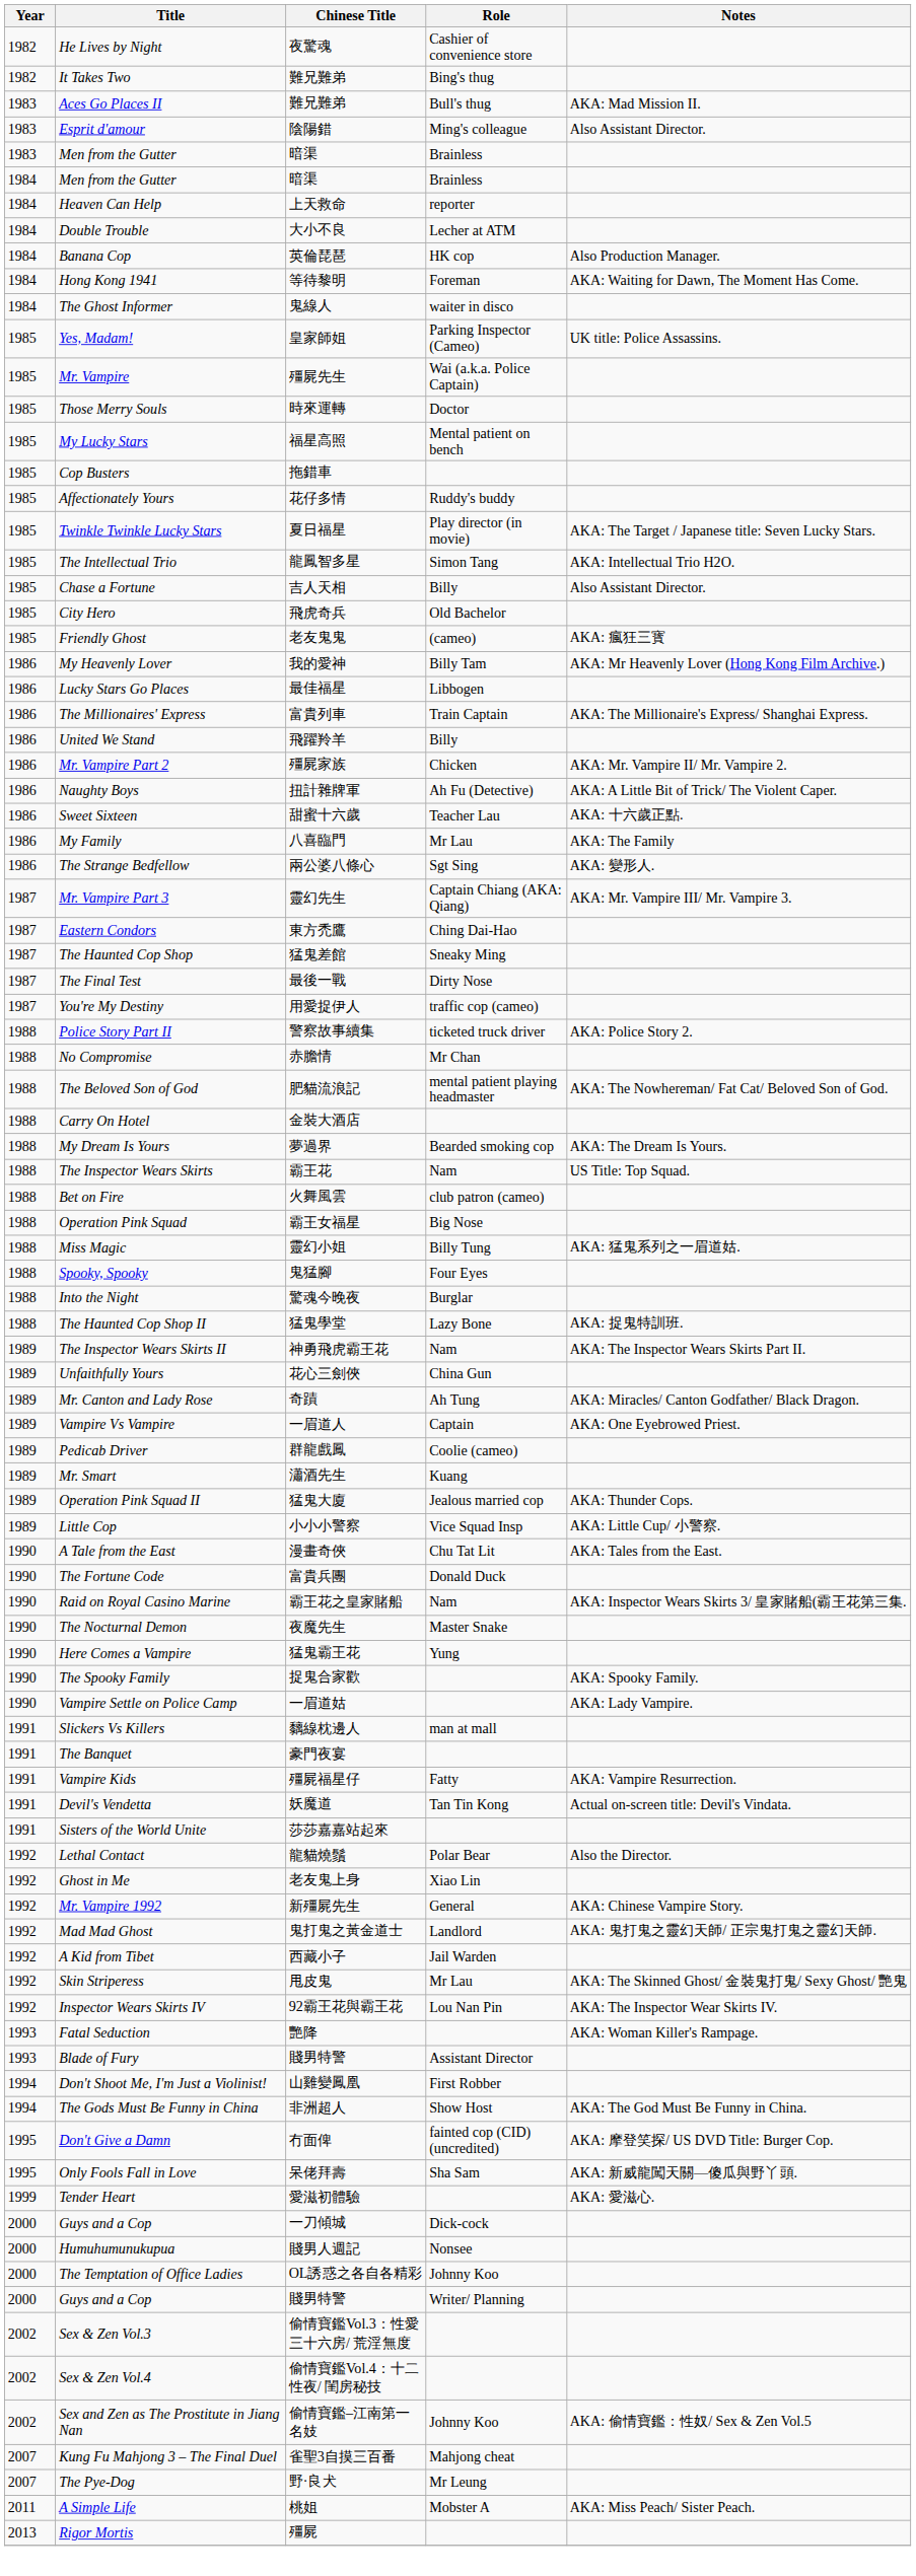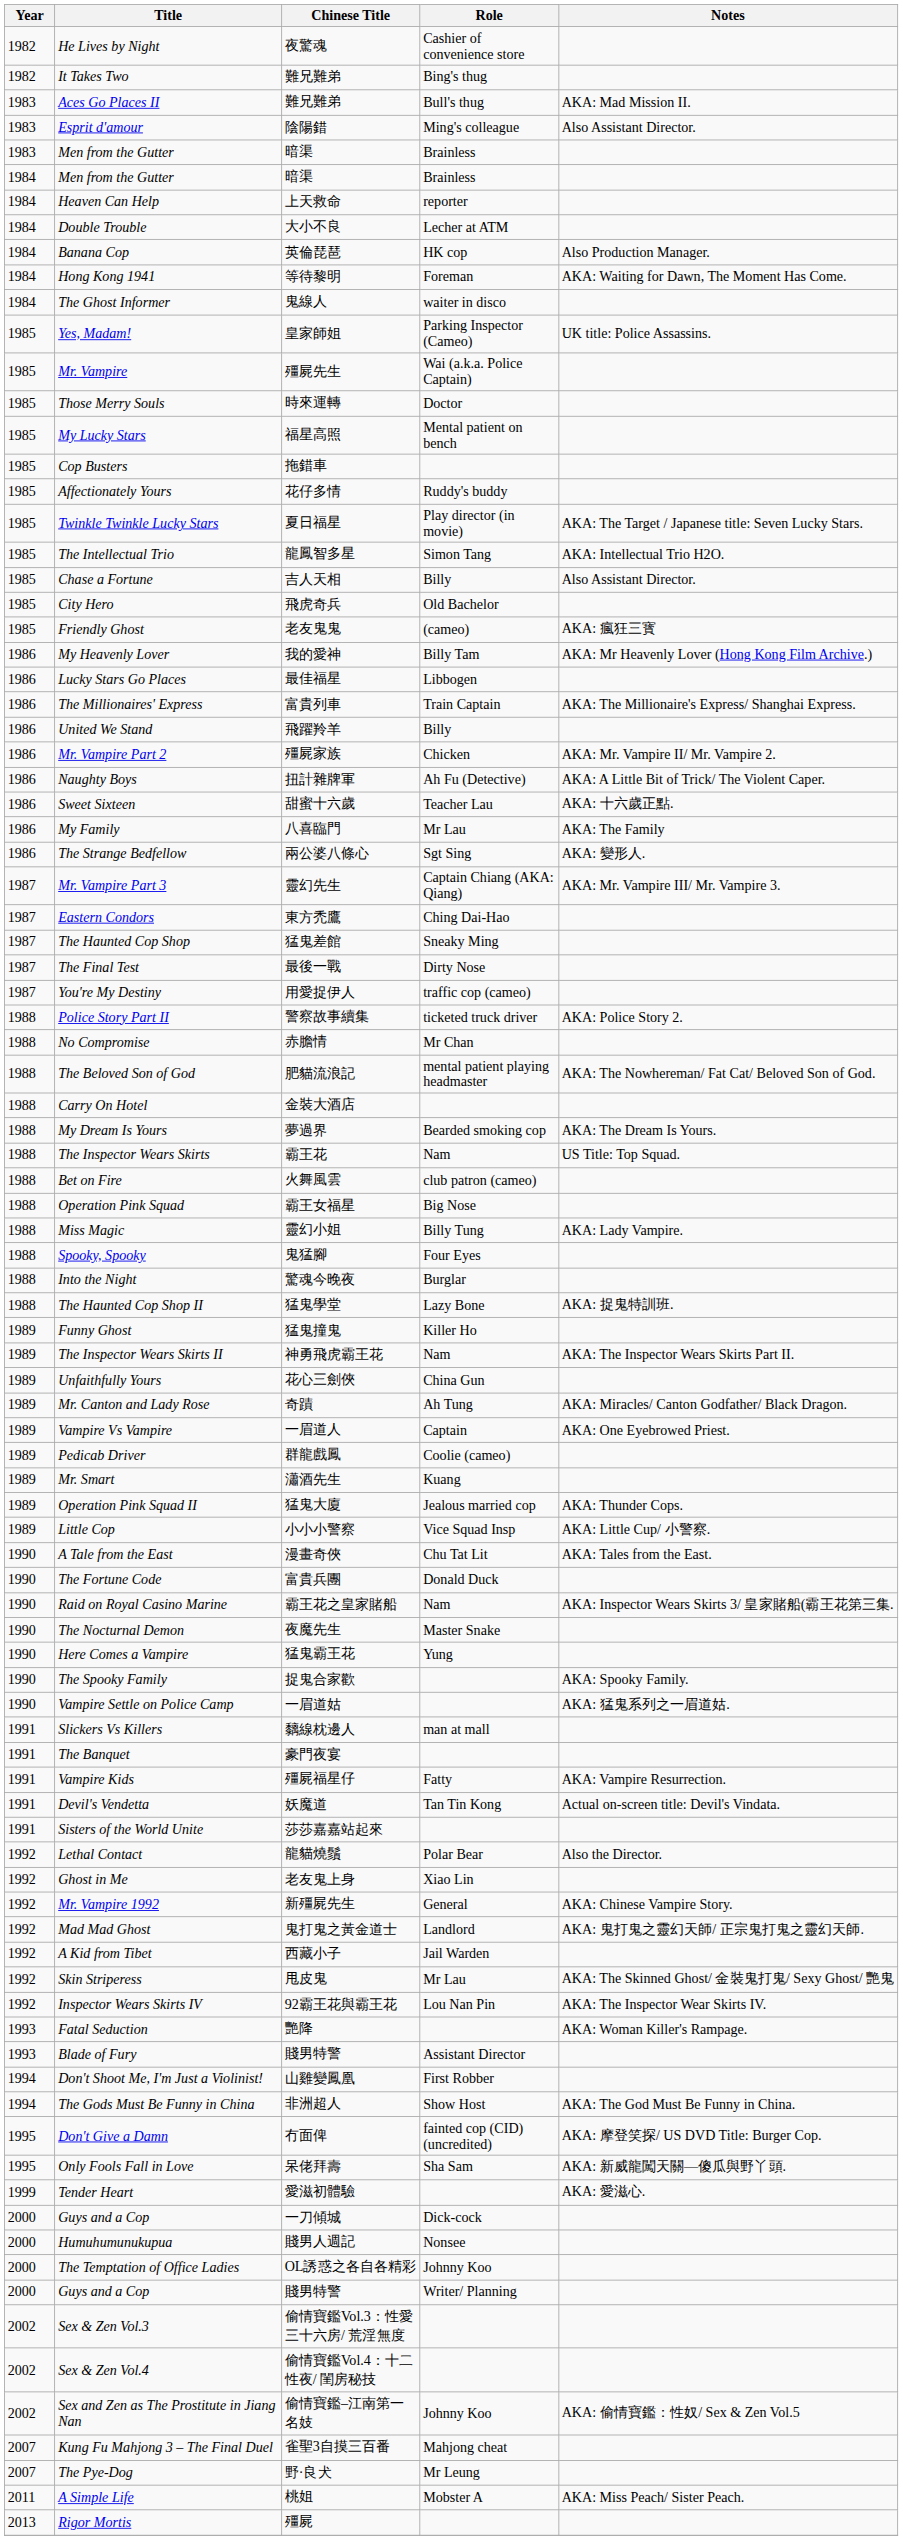 <table class="wikitable sortable">
 <tr>
 <th width="50px">Year</th>
 <th width="250px">Title</th>
 <th width="150px">Chinese Title</th>
 <th width="150px">Role</th>
 <th class="unsortable">Notes</th>
 </tr>
 <tr>
 <td>1982</td>
 <td><em>He Lives by Night</em></td>
 <td>夜驚魂</td>
 <td>Cashier of convenience store</td>
 <td></td>
 </tr>
 <tr>
 <td>1982</td>
 <td><em>It Takes Two </em></td>
 <td>難兄難弟</td>
 <td>Bing's thug</td>
 <td></td>
 </tr>
 <tr>
 <td>1983</td>
 <td><em><a href='#'>Aces Go Places II</a></em></td>
 <td>難兄難弟</td>
 <td>Bull's thug</td>
 <td>AKA: Mad Mission II.</td>
 </tr>
 <tr>
 <td>1983</td>
 <td><em><a href='#'>Esprit d'amour</a></em></td>
 <td>陰陽錯</td>
 <td>Ming's colleague</td>
 <td>Also Assistant Director.</td>
 </tr>
 <tr>
 <td>1983</td>
 <td><em>Men from the Gutter</em></td>
 <td>暗渠</td>
 <td>Brainless</td>
 <td></td>
 </tr>
 <tr>
 <td>1984</td>
 <td><em>Men from the Gutter</em></td>
 <td>暗渠</td>
 <td>Brainless</td>
 <td></td>
 </tr>
 <tr>
 <td>1984</td>
 <td><em>Heaven Can Help</em></td>
 <td>上天救命</td>
 <td>reporter</td>
 <td></td>
 </tr>
 <tr>
 <td>1984</td>
 <td><em>Double Trouble</em></td>
 <td>大小不良</td>
 <td>Lecher at ATM</td>
 <td></td>
 </tr>
 <tr>
 <td>1984</td>
 <td><em>Banana Cop </em></td>
 <td>英倫琵琶</td>
 <td>HK cop</td>
 <td>Also Production Manager.</td>
 </tr>
 <tr>
 <td>1984</td>
 <td><em>Hong Kong 1941</em></td>
 <td>等待黎明</td>
 <td>Foreman</td>
 <td>AKA: Waiting for Dawn, The Moment Has Come.</td>
 </tr>
 <tr>
 <td>1984</td>
 <td><em>The Ghost Informer</em></td>
 <td>鬼線人</td>
 <td>waiter in disco</td>
 <td></td>
 </tr>
 <tr>
 <td>1985</td>
 <td><em><a href='#'>Yes, Madam!</a></em></td>
 <td>皇家師姐</td>
 <td>Parking Inspector (Cameo)</td>
 <td>UK title: Police Assassins.</td>
 </tr>
 <tr>
 <td>1985</td>
 <td><em><a href='#'>Mr. Vampire</a></em></td>
 <td>殭屍先生</td>
 <td>Wai (a.k.a. Police Captain)</td>
 <td></td>
 </tr>
 <tr>
 <td>1985</td>
 <td><em>Those Merry Souls</em></td>
 <td>時來運轉</td>
 <td>Doctor</td>
 <td></td>
 </tr>
 <tr>
 <td>1985</td>
 <td><em><a href='#'>My Lucky Stars</a></em></td>
 <td>福星高照</td>
 <td>Mental patient on bench</td>
 <td></td>
 </tr>
 <tr>
 <td>1985</td>
 <td><em>Cop Busters</em></td>
 <td>拖錯車</td>
 <td></td>
 <td></td>
 </tr>
 <tr>
 <td>1985</td>
 <td><em>Affectionately Yours</em></td>
 <td>花仔多情</td>
 <td>Ruddy's buddy</td>
 <td></td>
 </tr>
 <tr>
 <td>1985</td>
 <td><em><a href='#'>Twinkle Twinkle Lucky Stars</a></em></td>
 <td>夏日福星</td>
 <td>Play director (in movie)</td>
 <td>AKA: The Target / Japanese title: Seven Lucky Stars.</td>
 </tr>
 <tr>
 <td>1985</td>
 <td><em>The Intellectual Trio</em></td>
 <td>龍鳳智多星</td>
 <td>Simon Tang</td>
 <td>AKA: Intellectual Trio H2O.</td>
 </tr>
 <tr>
 <td>1985</td>
 <td><em>Chase a Fortune</em></td>
 <td>吉人天相</td>
 <td>Billy</td>
 <td>Also Assistant Director.</td>
 </tr>
 <tr>
 <td>1985</td>
 <td><em>City Hero</em></td>
 <td>飛虎奇兵</td>
 <td>Old Bachelor</td>
 <td></td>
 </tr>
 <tr>
 <td>1985</td>
 <td><em>Friendly Ghost</em></td>
 <td>老友鬼鬼</td>
 <td>(cameo)</td>
 <td>AKA: 瘋狂三寳</td>
 </tr>
 <tr>
 <td>1986</td>
 <td><em>My Heavenly Lover</em></td>
 <td>我的愛神</td>
 <td>Billy Tam</td>
 <td>AKA: Mr Heavenly Lover (<a href='#'>Hong Kong Film Archive</a>.)</td>
 </tr>
 <tr>
 <td>1986</td>
 <td><em>Lucky Stars Go Places</em></td>
 <td>最佳福星</td>
 <td>Libbogen</td>
 <td></td>
 </tr>
 <tr>
 <td>1986</td>
 <td><em>The Millionaires' Express</em></td>
 <td>富貴列車</td>
 <td>Train Captain</td>
 <td>AKA: The Millionaire's Express/ Shanghai Express.</td>
 </tr>
 <tr>
 <td>1986</td>
 <td><em>United We Stand</em></td>
 <td>飛躍羚羊</td>
 <td>Billy</td>
 <td></td>
 </tr>
 <tr>
 <td>1986</td>
 <td><em><a href='#'>Mr. Vampire Part 2</a></em></td>
 <td>殭屍家族</td>
 <td>Chicken</td>
 <td>AKA: Mr. Vampire II/ Mr. Vampire 2.</td>
 </tr>
 <tr>
 <td>1986</td>
 <td><em>Naughty Boys</em></td>
 <td>扭計雜牌軍</td>
 <td>Ah Fu (Detective)</td>
 <td>AKA: A Little Bit of Trick/ The Violent Caper.</td>
 </tr>
 <tr>
 <td>1986</td>
 <td><em>Sweet Sixteen</em></td>
 <td>甜蜜十六歲</td>
 <td>Teacher Lau</td>
 <td>AKA: 十六歲正點.</td>
 </tr>
 <tr>
 <td>1986</td>
 <td><em>My Family </em></td>
 <td>八喜臨門</td>
 <td>Mr Lau</td>
 <td>AKA: The Family</td>
 </tr>
 <tr>
 <td>1986</td>
 <td><em>The Strange Bedfellow</em></td>
 <td>兩公婆八條心</td>
 <td>Sgt Sing</td>
 <td>AKA: 變形人.</td>
 </tr>
 <tr>
 <td>1987</td>
 <td><em><a href='#'>Mr. Vampire Part 3</a></em></td>
 <td>靈幻先生</td>
 <td>Captain Chiang (AKA: Qiang)</td>
 <td>AKA: Mr. Vampire III/ Mr. Vampire 3.</td>
 </tr>
 <tr>
 <td>1987</td>
 <td><em><a href='#'>Eastern Condors</a></em></td>
 <td>東方禿鷹</td>
 <td>Ching Dai-Hao</td>
 <td></td>
 </tr>
 <tr>
 <td>1987</td>
 <td><em>The Haunted Cop Shop</em></td>
 <td>猛鬼差館</td>
 <td>Sneaky Ming</td>
 <td></td>
 </tr>
 <tr>
 <td>1987</td>
 <td><em>The Final Test</em></td>
 <td>最後一戰</td>
 <td>Dirty Nose</td>
 <td></td>
 </tr>
 <tr>
 <td>1987</td>
 <td><em>You're My Destiny</em></td>
 <td>用愛捉伊人</td>
 <td>traffic cop (cameo)</td>
 <td></td>
 </tr>
 <tr>
 <td>1988</td>
 <td><em><a href='#'>Police Story Part II</a></em></td>
 <td>警察故事續集</td>
 <td>ticketed truck driver</td>
 <td>AKA: Police Story 2.</td>
 </tr>
 <tr>
 <td>1988</td>
 <td><em>No Compromise</em></td>
 <td>赤膽情</td>
 <td>Mr Chan</td>
 <td></td>
 </tr>
 <tr>
 <td>1988</td>
 <td><em>The Beloved Son of God</em></td>
 <td>肥貓流浪記</td>
 <td>mental patient playing headmaster</td>
 <td>AKA: The Nowhereman/ Fat Cat/ Beloved Son of God.</td>
 </tr>
 <tr>
 <td>1988</td>
 <td><em>Carry On Hotel </em></td>
 <td>金裝大酒店</td>
 <td></td>
 <td></td>
 </tr>
 <tr>
 <td>1988</td>
 <td><em>My Dream Is Yours</em></td>
 <td>夢過界</td>
 <td>Bearded smoking cop</td>
 <td>AKA: The Dream Is Yours.</td>
 </tr>
 <tr>
 <td>1988</td>
 <td><em>The Inspector Wears Skirts</em></td>
 <td>霸王花</td>
 <td>Nam</td>
 <td>US Title: Top Squad.</td>
 </tr>
 <tr>
 <td>1988</td>
 <td><em>Bet on Fire</em></td>
 <td>火舞風雲</td>
 <td>club patron (cameo)</td>
 <td></td>
 </tr>
 <tr>
 <td>1988</td>
 <td><em>Operation Pink Squad</em></td>
 <td>霸王女福星</td>
 <td>Big Nose</td>
 <td></td>
 </tr>
 <tr>
 <td>1988</td>
 <td><em>Miss Magic</em></td>
 <td>靈幻小姐</td>
 <td>Billy Tung</td>
-<td>AKA: 猛鬼系列之一眉道姑.</td>
+<td>AKA: Lady Vampire.</td>
 </tr>
 <tr>
 <td>1988</td>
 <td><em><a href='#'>Spooky, Spooky</a></em></td>
 <td>鬼猛腳</td>
 <td>Four Eyes</td>
 <td></td>
 </tr>
 <tr>
 <td>1988</td>
 <td><em>Into the Night</em></td>
 <td>驚魂今晚夜</td>
 <td>Burglar</td>
 <td></td>
 </tr>
 <tr>
 <td>1988</td>
 <td><em>The Haunted Cop Shop II</em></td>
 <td>猛鬼學堂</td>
 <td>Lazy Bone</td>
 <td>AKA: 捉鬼特訓班.</td>
+</tr>
+<tr>
+<td>1989</td>
+<td><em>Funny Ghost</em></td>
+<td>猛鬼撞鬼</td>
+<td>Killer Ho</td>
+<td></td>
 </tr>
 <tr>
 <td>1989</td>
 <td><em>The Inspector Wears Skirts II</em></td>
 <td>神勇飛虎霸王花</td>
 <td>Nam</td>
 <td>AKA: The Inspector Wears Skirts Part II.</td>
 </tr>
 <tr>
 <td>1989</td>
 <td><em>Unfaithfully Yours</em></td>
 <td>花心三劍俠</td>
 <td>China Gun</td>
 <td></td>
 </tr>
 <tr>
 <td>1989</td>
 <td><em>Mr. Canton and Lady Rose</em></td>
 <td>奇蹟</td>
 <td>Ah Tung</td>
 <td>AKA: Miracles/ Canton Godfather/ Black Dragon.</td>
 </tr>
 <tr>
 <td>1989</td>
 <td><em>Vampire Vs Vampire</em></td>
 <td>一眉道人</td>
 <td>Captain</td>
 <td>AKA: One Eyebrowed Priest.</td>
 </tr>
 <tr>
 <td>1989</td>
 <td><em>Pedicab Driver</em></td>
 <td>群龍戲鳳</td>
 <td>Coolie (cameo)</td>
 <td></td>
 </tr>
 <tr>
 <td>1989</td>
 <td><em>Mr. Smart</em></td>
 <td>瀟酒先生</td>
 <td>Kuang</td>
 <td></td>
 </tr>
 <tr>
 <td>1989</td>
 <td><em>Operation Pink Squad II</em></td>
 <td>猛鬼大廈</td>
 <td>Jealous married cop</td>
 <td>AKA: Thunder Cops.</td>
 </tr>
 <tr>
 <td>1989</td>
 <td><em>Little Cop</em></td>
 <td>小小小警察</td>
 <td>Vice Squad Insp</td>
 <td>AKA: Little Cup/ 小警察.</td>
 </tr>
 <tr>
 <td>1990</td>
 <td><em>A Tale from the East</em></td>
 <td>漫畫奇俠</td>
 <td>Chu Tat Lit</td>
 <td>AKA: Tales from the East.</td>
 </tr>
 <tr>
 <td>1990</td>
 <td><em>The Fortune Code</em></td>
 <td>富貴兵團</td>
 <td>Donald Duck</td>
 <td></td>
 </tr>
 <tr>
 <td>1990</td>
 <td><em>Raid on Royal Casino Marine</em></td>
 <td>霸王花之皇家賭船</td>
 <td>Nam</td>
 <td>AKA: Inspector Wears Skirts 3/ 皇家賭船(霸王花第三集.</td>
 </tr>
 <tr>
 <td>1990</td>
 <td><em>The Nocturnal Demon</em></td>
 <td>夜魔先生</td>
 <td>Master Snake</td>
 <td></td>
 </tr>
 <tr>
 <td>1990</td>
 <td><em>Here Comes a Vampire</em></td>
 <td>猛鬼霸王花</td>
 <td>Yung</td>
 <td></td>
 </tr>
 <tr>
 <td>1990</td>
 <td><em>The Spooky Family</em></td>
 <td>捉鬼合家歡</td>
 <td></td>
 <td>AKA: Spooky Family.</td>
 </tr>
 <tr>
 <td>1990</td>
 <td><em>Vampire Settle on Police Camp</em></td>
 <td>一眉道姑</td>
 <td></td>
-<td>AKA: Lady Vampire.</td>
+<td>AKA: 猛鬼系列之一眉道姑.</td>
 </tr>
 <tr>
 <td>1991</td>
 <td><em>Slickers Vs Killers</em></td>
 <td>黐線枕邊人</td>
 <td>man at mall</td>
 <td></td>
 </tr>
 <tr>
 <td>1991</td>
 <td><em>The Banquet</em></td>
 <td>豪門夜宴</td>
 <td></td>
 <td></td>
 </tr>
 <tr>
 <td>1991</td>
 <td><em>Vampire Kids</em></td>
 <td>殭屍福星仔</td>
 <td>Fatty</td>
 <td>AKA: Vampire Resurrection.</td>
 </tr>
 <tr>
 <td>1991</td>
 <td><em>Devil's Vendetta</em></td>
 <td>妖魔道</td>
 <td>Tan Tin Kong</td>
 <td>Actual on-screen title: Devil's Vindata.</td>
 </tr>
 <tr>
 <td>1991</td>
 <td><em>Sisters of the World Unite</em></td>
 <td>莎莎嘉嘉站起來</td>
 <td></td>
 <td></td>
 </tr>
 <tr>
 <td>1992</td>
 <td><em>Lethal Contact</em></td>
 <td>龍貓燒鬚</td>
 <td>Polar Bear</td>
 <td>Also the Director.</td>
 </tr>
 <tr>
 <td>1992</td>
 <td><em>Ghost in Me</em></td>
 <td>老友鬼上身</td>
 <td>Xiao Lin</td>
 <td></td>
 </tr>
 <tr>
 <td>1992</td>
 <td><em><a href='#'>Mr. Vampire 1992</a></em></td>
 <td>新殭屍先生</td>
 <td>General</td>
 <td>AKA: Chinese Vampire Story.</td>
 </tr>
 <tr>
 <td>1992</td>
 <td><em>Mad Mad Ghost</em></td>
 <td>鬼打鬼之黃金道士</td>
 <td>Landlord</td>
 <td>AKA: 鬼打鬼之靈幻天師/ 正宗鬼打鬼之靈幻天師.</td>
 </tr>
 <tr>
 <td>1992</td>
 <td><em>A Kid from Tibet</em></td>
 <td>西藏小子</td>
 <td>Jail Warden</td>
 <td></td>
 </tr>
 <tr>
 <td>1992</td>
 <td><em>Skin Striperess</em></td>
 <td>甩皮鬼</td>
 <td>Mr Lau</td>
 <td>AKA: The Skinned Ghost/ 金裝鬼打鬼/ Sexy Ghost/ 艷鬼</td>
 </tr>
 <tr>
 <td>1992</td>
 <td><em>Inspector Wears Skirts IV</em></td>
 <td>92霸王花與霸王花</td>
 <td>Lou Nan Pin</td>
 <td>AKA: The Inspector Wear Skirts IV.</td>
 </tr>
 <tr>
 <td>1993</td>
 <td><em>Fatal Seduction</em></td>
 <td>艷降</td>
 <td></td>
 <td>AKA: Woman Killer's Rampage.</td>
 </tr>
 <tr>
 <td>1993</td>
 <td><em>Blade of Fury</em></td>
 <td>賤男特警</td>
 <td>Assistant Director</td>
 <td></td>
 </tr>
 <tr>
 <td>1994</td>
 <td><em>Don't Shoot Me, I'm Just a Violinist!</em></td>
 <td>山雞變鳳凰</td>
 <td>First Robber</td>
 <td></td>
 </tr>
 <tr>
 <td>1994</td>
 <td><em>The Gods Must Be Funny in China</em></td>
 <td>非洲超人</td>
 <td>Show Host</td>
 <td>AKA: The God Must Be Funny in China.</td>
 </tr>
 <tr>
 <td>1995</td>
 <td><em><a href='#'>Don't Give a Damn</a></em></td>
 <td>冇面俾</td>
 <td>fainted cop (CID) (uncredited)</td>
 <td>AKA: 摩登笑探/ US DVD Title: Burger Cop.</td>
 </tr>
 <tr>
 <td>1995</td>
 <td><em>Only Fools Fall in Love</em></td>
 <td>呆佬拜壽</td>
 <td>Sha Sam</td>
 <td>AKA: 新威龍闖天關—傻瓜與野丫頭.</td>
 </tr>
 <tr>
 <td>1999</td>
 <td><em>Tender Heart</em></td>
 <td>愛滋初體驗</td>
 <td></td>
 <td>AKA: 愛滋心.</td>
 </tr>
 <tr>
 <td>2000</td>
 <td><em>Guys and a Cop</em></td>
 <td>一刀傾城</td>
 <td>Dick-cock</td>
 <td></td>
 </tr>
 <tr>
 <td>2000</td>
 <td><em>Humuhumunukupua</em></td>
 <td>賤男人週記</td>
 <td>Nonsee</td>
 <td></td>
 </tr>
 <tr>
 <td>2000</td>
 <td><em>The Temptation of Office Ladies</em></td>
 <td>OL誘惑之各自各精彩</td>
 <td>Johnny Koo</td>
 <td></td>
 </tr>
 <tr>
 <td>2000</td>
 <td><em>Guys and a Cop</em></td>
 <td>賤男特警</td>
 <td>Writer/ Planning</td>
 <td></td>
 </tr>
 <tr>
 <td>2002</td>
 <td><em>Sex & Zen Vol.3</em></td>
 <td>偷情寶鑑Vol.3：性愛三十六房/ 荒淫無度</td>
 <td></td>
 <td></td>
 </tr>
 <tr>
 <td>2002</td>
 <td><em>Sex & Zen Vol.4</em></td>
 <td>偷情寶鑑Vol.4：十二性夜/ 閨房秘技</td>
 <td></td>
 <td></td>
 </tr>
 <tr>
 <td>2002</td>
 <td><em>Sex and Zen as The Prostitute in Jiang Nan</em></td>
 <td>偷情寶鑑–江南第一名妓</td>
 <td>Johnny Koo</td>
 <td>AKA: 偷情寶鑑：性奴/ Sex & Zen Vol.5</td>
 </tr>
 <tr>
 <td>2007</td>
 <td><em>Kung Fu Mahjong 3 – The Final Duel</em></td>
 <td>雀聖3自摸三百番</td>
 <td>Mahjong cheat</td>
 <td></td>
 </tr>
 <tr>
 <td>2007</td>
 <td><em>The Pye-Dog</em></td>
 <td>野·良犬</td>
 <td>Mr Leung</td>
 <td></td>
 </tr>
 <tr>
 <td>2011</td>
 <td><em><a href='#'>A Simple Life</a></em></td>
 <td>桃姐</td>
 <td>Mobster A</td>
 <td>AKA: Miss Peach/ Sister Peach.</td>
 </tr>
 <tr>
 <td>2013</td>
 <td><em><a href='#'>Rigor Mortis</a></em></td>
 <td>殭屍</td>
 <td></td>
 <td></td>
 </tr>
 <tr>
 </tr>
 </table>
